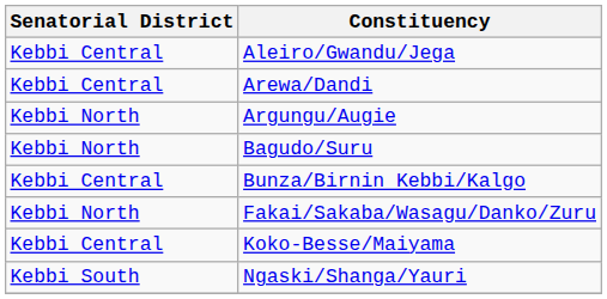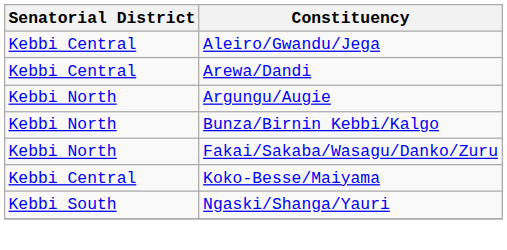 <table class="wikitable sortable">
 <tr>
 <th>Senatorial District</th>
 <th>Constituency</th>
 </tr>
 <tr>
 <td><a href='#'>Kebbi Central</a></td>
 <td><a href='#'>Aleiro/Gwandu/Jega</a></td>
 </tr>
 <tr>
 <td><a href='#'>Kebbi Central</a></td>
 <td><a href='#'>Arewa/Dandi</a></td>
 </tr>
 <tr>
 <td><a href='#'>Kebbi North</a></td>
 <td><a href='#'>Argungu/Augie</a></td>
 </tr>
 <tr>
 <td><a href='#'>Kebbi North</a></td>
-<td><a href='#'>Bagudo/Suru</a></td>
-</tr>
-<tr>
-<td><a href='#'>Kebbi Central</a></td>
 <td><a href='#'>Bunza/Birnin Kebbi/Kalgo</a></td>
 </tr>
 <tr>
 <td><a href='#'>Kebbi North</a></td>
 <td><a href='#'>Fakai/Sakaba/Wasagu/Danko/Zuru</a></td>
 </tr>
 <tr>
 <td><a href='#'>Kebbi Central</a></td>
 <td><a href='#'>Koko-Besse/Maiyama</a></td>
 </tr>
 <tr>
 <td><a href='#'>Kebbi South</a></td>
 <td><a href='#'>Ngaski/Shanga/Yauri</a></td>
 </tr>
 <tr>
 </tr>
 </table>
